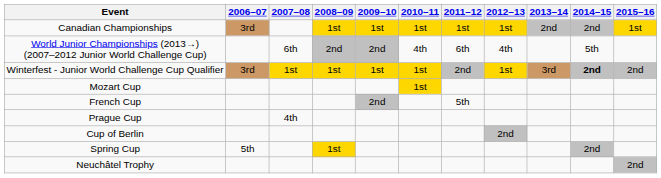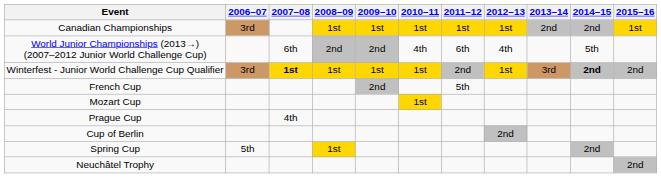 <table class="wikitable">
 <tr>
 <th>Event</th>
 <th><a href='#'>2006–07</a></th>
 <th><a href='#'>2007–08</a></th>
 <th><a href='#'>2008–09</a></th>
 <th><a href='#'>2009–10</a></th>
 <th><a href='#'>2010–11</a></th>
 <th><a href='#'>2011–12</a></th>
 <th><a href='#'>2012–13</a></th>
 <th><a href='#'>2013–14</a></th>
 <th><a href='#'>2014–15</a></th>
 <th><a href='#'>2015–16</a></th>
 </tr>
 <tr>
 <td align="center">Canadian Championships</td>
 <td 2006-07 align="center" bgcolor="cc9966">3rd</td>
 <td 2007-08 align="center"></td>
 <td 2008-09 align="center" bgcolor="gold">1st</td>
 <td 2009-10 align="center" bgcolor="gold">1st</td>
 <td 2010-11 align="center" bgcolor="gold">1st</td>
 <td 2011-12 align="center" bgcolor="gold">1st</td>
 <td 2012-13 align="center" bgcolor="gold">1st</td>
 <td 2013-14 align="center" bgcolor="silver">2nd</td>
 <td 2014-2015 align="center" bgcolor="silver">2nd</td>
 <td 2015-2016 align="center" bgcolor="gold">1st</td>
 </tr>
 <tr>
 <td align="center"><a href='#'>World Junior Championships</a> (2013→)<br>(2007–2012 Junior World Challenge Cup)</td>
 <td 2006-07 align="center"></td>
 <td 2007-08 align="center">6th</td>
 <td 2008-09 align="center" bgcolor="silver">2nd</td>
 <td 2009-10 align="center" bgcolor="silver">2nd</td>
 <td 2010-11 align="center">4th</td>
 <td 2011-12 align="center">6th</td>
 <td 2012-13 align="center">4th</td>
 <td 2013-14 align="center"></td>
 <td 2014-15 align="center">5th</td>
 <td 2015-16 align="center"></td>
 </tr>
 <tr>
 <td align="center">Winterfest - Junior World Challenge Cup Qualifier</td>
 <td 2006-07 align="center" bgcolor="cc9966">3rd</td>
-<td 2007-08 align="center" bgcolor="gold">1st</td>
+<td 2007-08 align="center" bgcolor="gold"><strong>1st</strong></td>
 <td 2008-09 align="center" bgcolor="gold">1st</td>
 <td 2009-10 align="center" bgcolor="gold">1st</td>
 <td 2010-11 align="center" bgcolor="gold">1st</td>
 <td 2011-12 align="center" bgcolor="silver">2nd</td>
 <td 2012-13 align="center" bgcolor="gold">1st</td>
 <td 2013-14 align="center" bgcolor="cc9966">3rd</td>
 <td 2014-15 align="center" bgcolor="silver"><strong>2nd</strong></td>
 <td 2015-16 align="center" bgcolor="silver">2nd</td>
 </tr>
 <tr>
+<td align="center">French Cup</td>
+<td 2006-07 align="center"></td>
+<td 2007-08 align="center"></td>
+<td 2008-09 align="center"></td>
+<td 2009-10 align="center" bgcolor="silver">2nd</td>
+<td 2010-11 align="center"></td>
+<td 2011-12 align="center">5th</td>
+<td 2012-13 align="center"></td>
+<td 2013-14 align="center"></td>
+<td 2014-15 align="center"></td>
+<td 2015-16 align="center"></td>
+</tr>
+<tr>
 <td align="center">Mozart Cup</td>
 <td 2006-07 align="center"></td>
 <td 2007-08 align="center"></td>
 <td 2008-09 align="center"></td>
 <td 2009-10 align="center"></td>
 <td 2010-11 align="center" bgcolor="gold">1st</td>
 <td 2011-12 align="center"></td>
-<td 2012-13 align="center"></td>
-<td 2013-14 align="center"></td>
-<td 2014-15 align="center"></td>
-<td 2015-16 align="center"></td>
-</tr>
-<tr>
-<td align="center">French Cup</td>
-<td 2006-07 align="center"></td>
-<td 2007-08 align="center"></td>
-<td 2008-09 align="center"></td>
-<td 2009-10 align="center" bgcolor="silver">2nd</td>
-<td 2010-11 align="center"></td>
-<td 2011-12 align="center">5th</td>
 <td 2012-13 align="center"></td>
 <td 2013-14 align="center"></td>
 <td 2014-15 align="center"></td>
 <td 2015-16 align="center"></td>
 </tr>
 <tr>
 <td align="center">Prague Cup</td>
 <td 2006-07 align="center"></td>
 <td 2007-08 align="center">4th</td>
 <td 2008-09 align="center"></td>
 <td 2009-10 align="center"></td>
 <td 2010-11 align="center"></td>
 <td 2011-12 align="center"></td>
 <td 2012-13 align="center"></td>
 <td 2013-14 align="center"></td>
 <td 2014-15 align="center"></td>
 <td 2015-16 align="center"></td>
 </tr>
 <tr>
 <td align="center">Cup of Berlin</td>
 <td 2006-07 align="center"></td>
 <td 2007-08 align="center"></td>
 <td 2008-09 align="center"></td>
 <td 2009-10 align="center"></td>
 <td 2010-11 align="center"></td>
 <td 2011-12 align="center"></td>
 <td 2012-13 align="center" bgcolor="silver">2nd</td>
 <td 2013-14 align="center"></td>
 <td 2014-15 align="center"></td>
 <td 2015-16 align="center"></td>
 </tr>
 <tr>
 <td align="center">Spring Cup</td>
 <td 2006-07 align="center">5th</td>
 <td 2007-08 align="center"></td>
 <td 2008-09 align="center" bgcolor="gold">1st</td>
 <td 2009-10 align="center"></td>
 <td 2010-11 align="center"></td>
 <td 2011-12 align="center"></td>
 <td 2012-13 align="center"></td>
 <td 2013-14 align="center"></td>
 <td 2014-15 align="center" bgcolor="silver">2nd</td>
 <td 2015-16 align="center"></td>
 </tr>
 <tr>
 <td align="center">Neuchâtel Trophy</td>
 <td 2006-07 align="center"></td>
 <td 2007-08 align="center"></td>
 <td 2008-09 align="center"></td>
 <td 2009-10 align="center"></td>
 <td 2010-11 align="center"></td>
 <td 2011-12 align="center"></td>
 <td 2012-13 align="center"></td>
 <td 2013-14 align="center"></td>
 <td 2014-15 align="center"></td>
 <td 2015-16 align="center" bgcolor="silver">2nd</td>
 </tr>
 </table>
